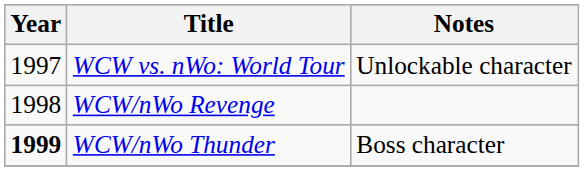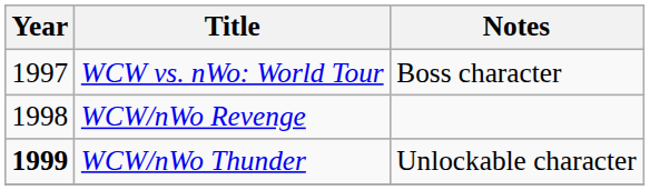 <table class="wikitable sortable">
 <tr>
 <th>Year</th>
 <th>Title</th>
 <th>Notes</th>
 </tr>
 <tr>
 <td>1997</td>
 <td><em><a href='#'>WCW vs. nWo: World Tour</a></em></td>
-<td>Unlockable character</td>
+<td>Boss character</td>
 </tr>
 <tr>
 <td>1998</td>
 <td><em><a href='#'>WCW/nWo Revenge</a></em></td>
 <td></td>
 </tr>
 <tr>
 <td><strong>1999</strong></td>
 <td><em><a href='#'>WCW/nWo Thunder</a></em></td>
-<td>Boss character</td>
+<td>Unlockable character</td>
 </tr>
 <tr>
 </tr>
 </table>
